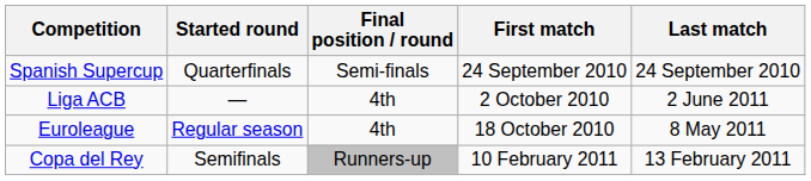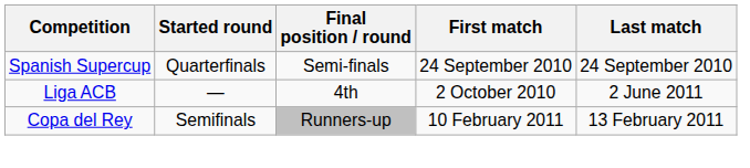 <table class="wikitable" style="text-align: center;">
 <tr>
 <th>Competition</th>
 <th>Started round</th>
 <th>Final<br>position / round</th>
 <th>First match</th>
 <th>Last match</th>
 </tr>
 <tr>
 <td><a href='#'>Spanish Supercup</a></td>
 <td>Quarterfinals</td>
 <td>Semi-finals</td>
 <td>24 September 2010</td>
 <td>24 September 2010</td>
 </tr>
 <tr>
 <td><a href='#'>Liga ACB</a></td>
 <td>—</td>
 <td>4th</td>
 <td>2 October 2010</td>
 <td>2 June 2011</td>
 </tr>
 <tr>
-<td><a href='#'>Euroleague</a></td>
-<td><a href='#'>Regular season</a></td>
-<td>4th</td>
-<td>18 October 2010</td>
-<td>8 May 2011</td>
-</tr>
-<tr>
 <td><a href='#'>Copa del Rey</a></td>
 <td>Semifinals</td>
 <td bgcolor=silver>Runners-up</td>
 <td>10 February 2011</td>
 <td>13 February 2011</td>
 </tr>
 </table>
